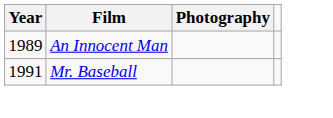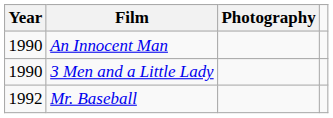 <table class="wikitable sortable">
 <tr>
 <th>Year</th>
 <th>Film</th>
 <th>Photography</th>
 </tr>
 <tr>
-<td>1989</td>
+<td>1990</td>
 <td><em><a href='#'>An Innocent Man</a></em></td>
 <td></td>
 <td></td>
 </tr>
 <tr>
-<td>1991</td>
+<td>1990</td>
+<td><em><a href='#'>3 Men and a Little Lady</a></em></td>
+<td></td>
+<td></td>
+</tr>
+<tr>
+<td>1992</td>
 <td><em><a href='#'>Mr. Baseball</a></em></td>
 <td></td>
 <td></td>
 </tr>
 </table>
